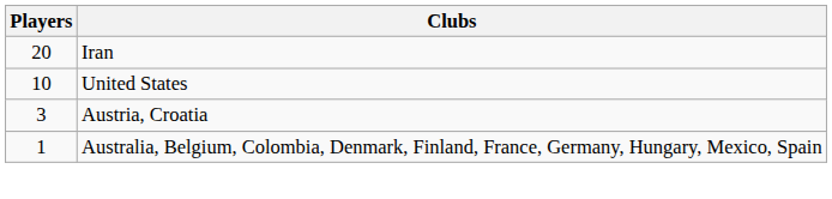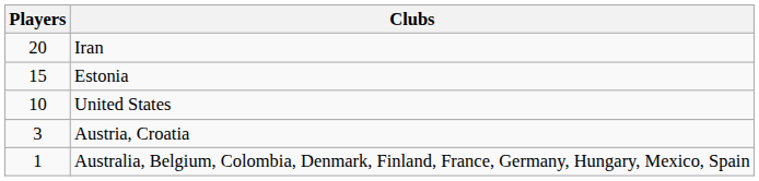 <table class="wikitable">
 <tr>
 <th>Players</th>
 <th>Clubs</th>
 </tr>
 <tr>
 <td align="center">20</td>
 <td> Iran</td>
+</tr>
+<tr>
+<td align="center">15</td>
+<td> Estonia</td>
 </tr>
 <tr>
 <td align="center">10</td>
 <td> United States</td>
 </tr>
 <tr>
 <td align="center">3</td>
 <td> Austria,  Croatia</td>
 </tr>
 <tr>
 <td align="center">1</td>
 <td> Australia,  Belgium,  Colombia,  Denmark,  Finland,  France,  Germany,  Hungary,  Mexico,  Spain</td>
 </tr>
 </table>
